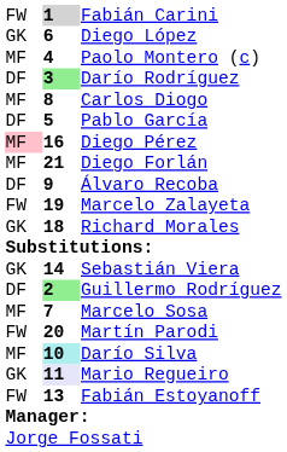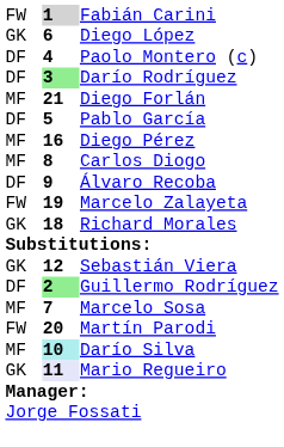 <table style="font-size:90%; margin:0.2em auto;" cellspacing="0" cellpadding="0">
 <tr>
 <th width="25"></th>
 <th width="25"></th>
 </tr>
 <tr>
 <td>FW</td>
 <td style="background: lightgrey;"><strong>1</strong></td>
 <td><a href='#'>Fabián Carini</a></td>
 </tr>
 <tr>
 <td>GK</td>
 <td><strong>6</strong></td>
 <td><a href='#'>Diego López</a></td>
 </tr>
 <tr>
-<td>MF</td>
+<td>DF</td>
 <td><strong>4</strong></td>
 <td><a href='#'>Paolo Montero</a> (<a href='#'>c</a>)</td>
 </tr>
 <tr>
 <td>DF</td>
 <td style="background: lightgreen;"><strong>3</strong></td>
 <td><a href='#'>Darío Rodríguez</a></td>
 <td></td>
 </tr>
 <tr>
 <td>MF</td>
-<td><strong>8</strong></td>
-<td><a href='#'>Carlos Diogo</a></td>
+<td><strong>21</strong></td>
+<td><a href='#'>Diego Forlán</a></td>
 <td></td>
 <td></td>
 </tr>
 <tr>
 <td>DF</td>
 <td><strong>5</strong></td>
 <td><a href='#'>Pablo García</a></td>
 </tr>
 <tr>
-<td style="background: pink;">MF</td>
+<td>MF</td>
 <td><strong>16</strong></td>
 <td><a href='#'>Diego Pérez</a></td>
 </tr>
 <tr>
 <td>MF</td>
-<td><strong>21</strong></td>
-<td><a href='#'>Diego Forlán</a></td>
+<td><strong>8</strong></td>
+<td><a href='#'>Carlos Diogo</a></td>
 <td></td>
 <td></td>
 </tr>
 <tr>
 <td>DF</td>
 <td><strong>9</strong></td>
 <td><a href='#'>Álvaro Recoba</a></td>
 </tr>
 <tr>
 <td>FW</td>
 <td><strong>19</strong></td>
 <td><a href='#'>Marcelo Zalayeta</a></td>
 <td></td>
 <td></td>
 </tr>
 <tr>
 <td>GK</td>
 <td><strong>18</strong></td>
 <td><a href='#'>Richard Morales</a></td>
 </tr>
 <tr>
 <td colspan=3><strong>Substitutions:</strong></td>
 </tr>
 <tr>
 <td>GK</td>
-<td><strong>14</strong></td>
+<td><strong>12</strong></td>
 <td><a href='#'>Sebastián Viera</a></td>
 </tr>
 <tr>
 <td>DF</td>
 <td style="background: lightgreen;"><strong>2</strong></td>
 <td><a href='#'>Guillermo Rodríguez</a></td>
 <td></td>
 <td></td>
 </tr>
 <tr>
 <td>MF</td>
 <td><strong>7</strong></td>
 <td><a href='#'>Marcelo Sosa</a></td>
 </tr>
 <tr>
 <td>FW</td>
 <td><strong>20</strong></td>
 <td><a href='#'>Martín Parodi</a></td>
 </tr>
 <tr>
 <td>MF</td>
 <td style="background: paleturquoise;"><strong>10</strong></td>
 <td><a href='#'>Darío Silva</a></td>
 <td></td>
 <td></td>
 </tr>
 <tr>
 <td>GK</td>
 <td style="background: lavender;"><strong>11</strong></td>
 <td><a href='#'>Mario Regueiro</a></td>
 </tr>
 <tr>
-<td>FW</td>
-<td><strong>13</strong></td>
-<td><a href='#'>Fabián Estoyanoff</a></td>
-<td></td>
-<td></td>
-</tr>
-<tr>
 <td colspan=3><strong>Manager:</strong></td>
 </tr>
 <tr>
 <td colspan="4"><a href='#'>Jorge Fossati</a></td>
 </tr>
 </table>
